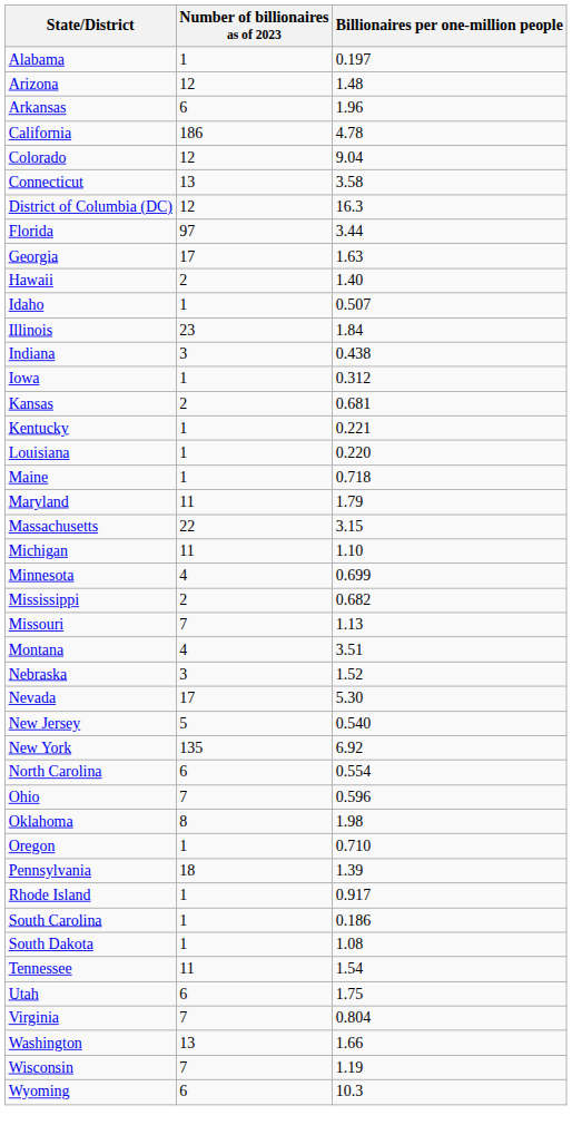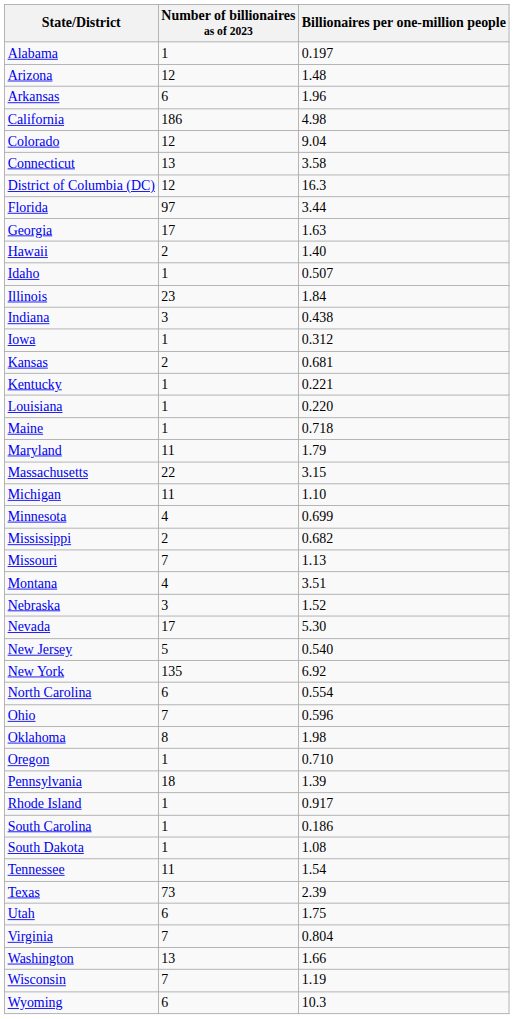 <table class="wikitable sortable">
 <tr>
 <th>State/District</th>
 <th>Number of billionaires<br><small>as of 2023</small></th>
 <th>Billionaires per one-million people</th>
 </tr>
 <tr>
 <td><a href='#'>Alabama</a></td>
 <td>1</td>
 <td>0.197</td>
 </tr>
 <tr>
 <td><a href='#'>Arizona</a></td>
 <td>12</td>
 <td>1.48</td>
 </tr>
 <tr>
 <td><a href='#'>Arkansas</a></td>
 <td>6</td>
 <td>1.96</td>
 </tr>
 <tr>
 <td><a href='#'>California</a></td>
 <td>186</td>
-<td>4.78</td>
+<td>4.98</td>
 </tr>
 <tr>
 <td><a href='#'>Colorado</a></td>
 <td>12</td>
 <td>9.04</td>
 </tr>
 <tr>
 <td><a href='#'>Connecticut</a></td>
 <td>13</td>
 <td>3.58</td>
 </tr>
 <tr>
 <td><a href='#'>District of Columbia (DC)</a></td>
 <td>12</td>
 <td>16.3</td>
 </tr>
 <tr>
 <td><a href='#'>Florida</a></td>
 <td>97</td>
 <td>3.44</td>
 </tr>
 <tr>
 <td><a href='#'>Georgia</a></td>
 <td>17</td>
 <td>1.63</td>
 </tr>
 <tr>
 <td><a href='#'>Hawaii</a></td>
 <td>2</td>
 <td>1.40</td>
 </tr>
 <tr>
 <td><a href='#'>Idaho</a></td>
 <td>1</td>
 <td>0.507</td>
 </tr>
 <tr>
 <td><a href='#'>Illinois</a></td>
 <td>23</td>
 <td>1.84</td>
 </tr>
 <tr>
 <td><a href='#'>Indiana</a></td>
 <td>3</td>
 <td>0.438</td>
 </tr>
 <tr>
 <td><a href='#'>Iowa</a></td>
 <td>1</td>
 <td>0.312</td>
 </tr>
 <tr>
 <td><a href='#'>Kansas</a></td>
 <td>2</td>
 <td>0.681</td>
 </tr>
 <tr>
 <td><a href='#'>Kentucky</a></td>
 <td>1</td>
 <td>0.221</td>
 </tr>
 <tr>
 <td><a href='#'>Louisiana</a></td>
 <td>1</td>
 <td>0.220</td>
 </tr>
 <tr>
 <td><a href='#'>Maine</a></td>
 <td>1</td>
 <td>0.718</td>
 </tr>
 <tr>
 <td><a href='#'>Maryland</a></td>
 <td>11</td>
 <td>1.79</td>
 </tr>
 <tr>
 <td><a href='#'>Massachusetts</a></td>
 <td>22</td>
 <td>3.15</td>
 </tr>
 <tr>
 <td><a href='#'>Michigan</a></td>
 <td>11</td>
 <td>1.10</td>
 </tr>
 <tr>
 <td><a href='#'>Minnesota</a></td>
 <td>4</td>
 <td>0.699</td>
 </tr>
 <tr>
 <td><a href='#'>Mississippi</a></td>
 <td>2</td>
 <td>0.682</td>
 </tr>
 <tr>
 <td><a href='#'>Missouri</a></td>
 <td>7</td>
 <td>1.13</td>
 </tr>
 <tr>
 <td><a href='#'>Montana</a></td>
 <td>4</td>
 <td>3.51</td>
 </tr>
 <tr>
 <td><a href='#'>Nebraska</a></td>
 <td>3</td>
 <td>1.52</td>
 </tr>
 <tr>
 <td><a href='#'>Nevada</a></td>
 <td>17</td>
 <td>5.30</td>
 </tr>
 <tr>
 <td><a href='#'>New Jersey</a></td>
 <td>5</td>
 <td>0.540</td>
 </tr>
 <tr>
 <td><a href='#'>New York</a></td>
 <td>135</td>
 <td>6.92</td>
 </tr>
 <tr>
 <td><a href='#'>North Carolina</a></td>
 <td>6</td>
 <td>0.554</td>
 </tr>
 <tr>
 <td><a href='#'>Ohio</a></td>
 <td>7</td>
 <td>0.596</td>
 </tr>
 <tr>
 <td><a href='#'>Oklahoma</a></td>
 <td>8</td>
 <td>1.98</td>
 </tr>
 <tr>
 <td><a href='#'>Oregon</a></td>
 <td>1</td>
 <td>0.710</td>
 </tr>
 <tr>
 <td><a href='#'>Pennsylvania</a></td>
 <td>18</td>
 <td>1.39</td>
 </tr>
 <tr>
 <td><a href='#'>Rhode Island</a></td>
 <td>1</td>
 <td>0.917</td>
 </tr>
 <tr>
 <td><a href='#'>South Carolina</a></td>
 <td>1</td>
 <td>0.186</td>
 </tr>
 <tr>
 <td><a href='#'>South Dakota</a></td>
 <td>1</td>
 <td>1.08</td>
 </tr>
 <tr>
 <td><a href='#'>Tennessee</a></td>
 <td>11</td>
 <td>1.54</td>
 </tr>
 <tr>
+<td><a href='#'>Texas</a></td>
+<td>73</td>
+<td>2.39</td>
+</tr>
+<tr>
 <td><a href='#'>Utah</a></td>
 <td>6</td>
 <td>1.75</td>
 </tr>
 <tr>
 <td><a href='#'>Virginia</a></td>
 <td>7</td>
 <td>0.804</td>
 </tr>
 <tr>
 <td><a href='#'>Washington</a></td>
 <td>13</td>
 <td>1.66</td>
 </tr>
 <tr>
 <td><a href='#'>Wisconsin</a></td>
 <td>7</td>
 <td>1.19</td>
 </tr>
 <tr>
 <td><a href='#'>Wyoming</a></td>
 <td>6</td>
 <td>10.3</td>
 </tr>
 </table>
